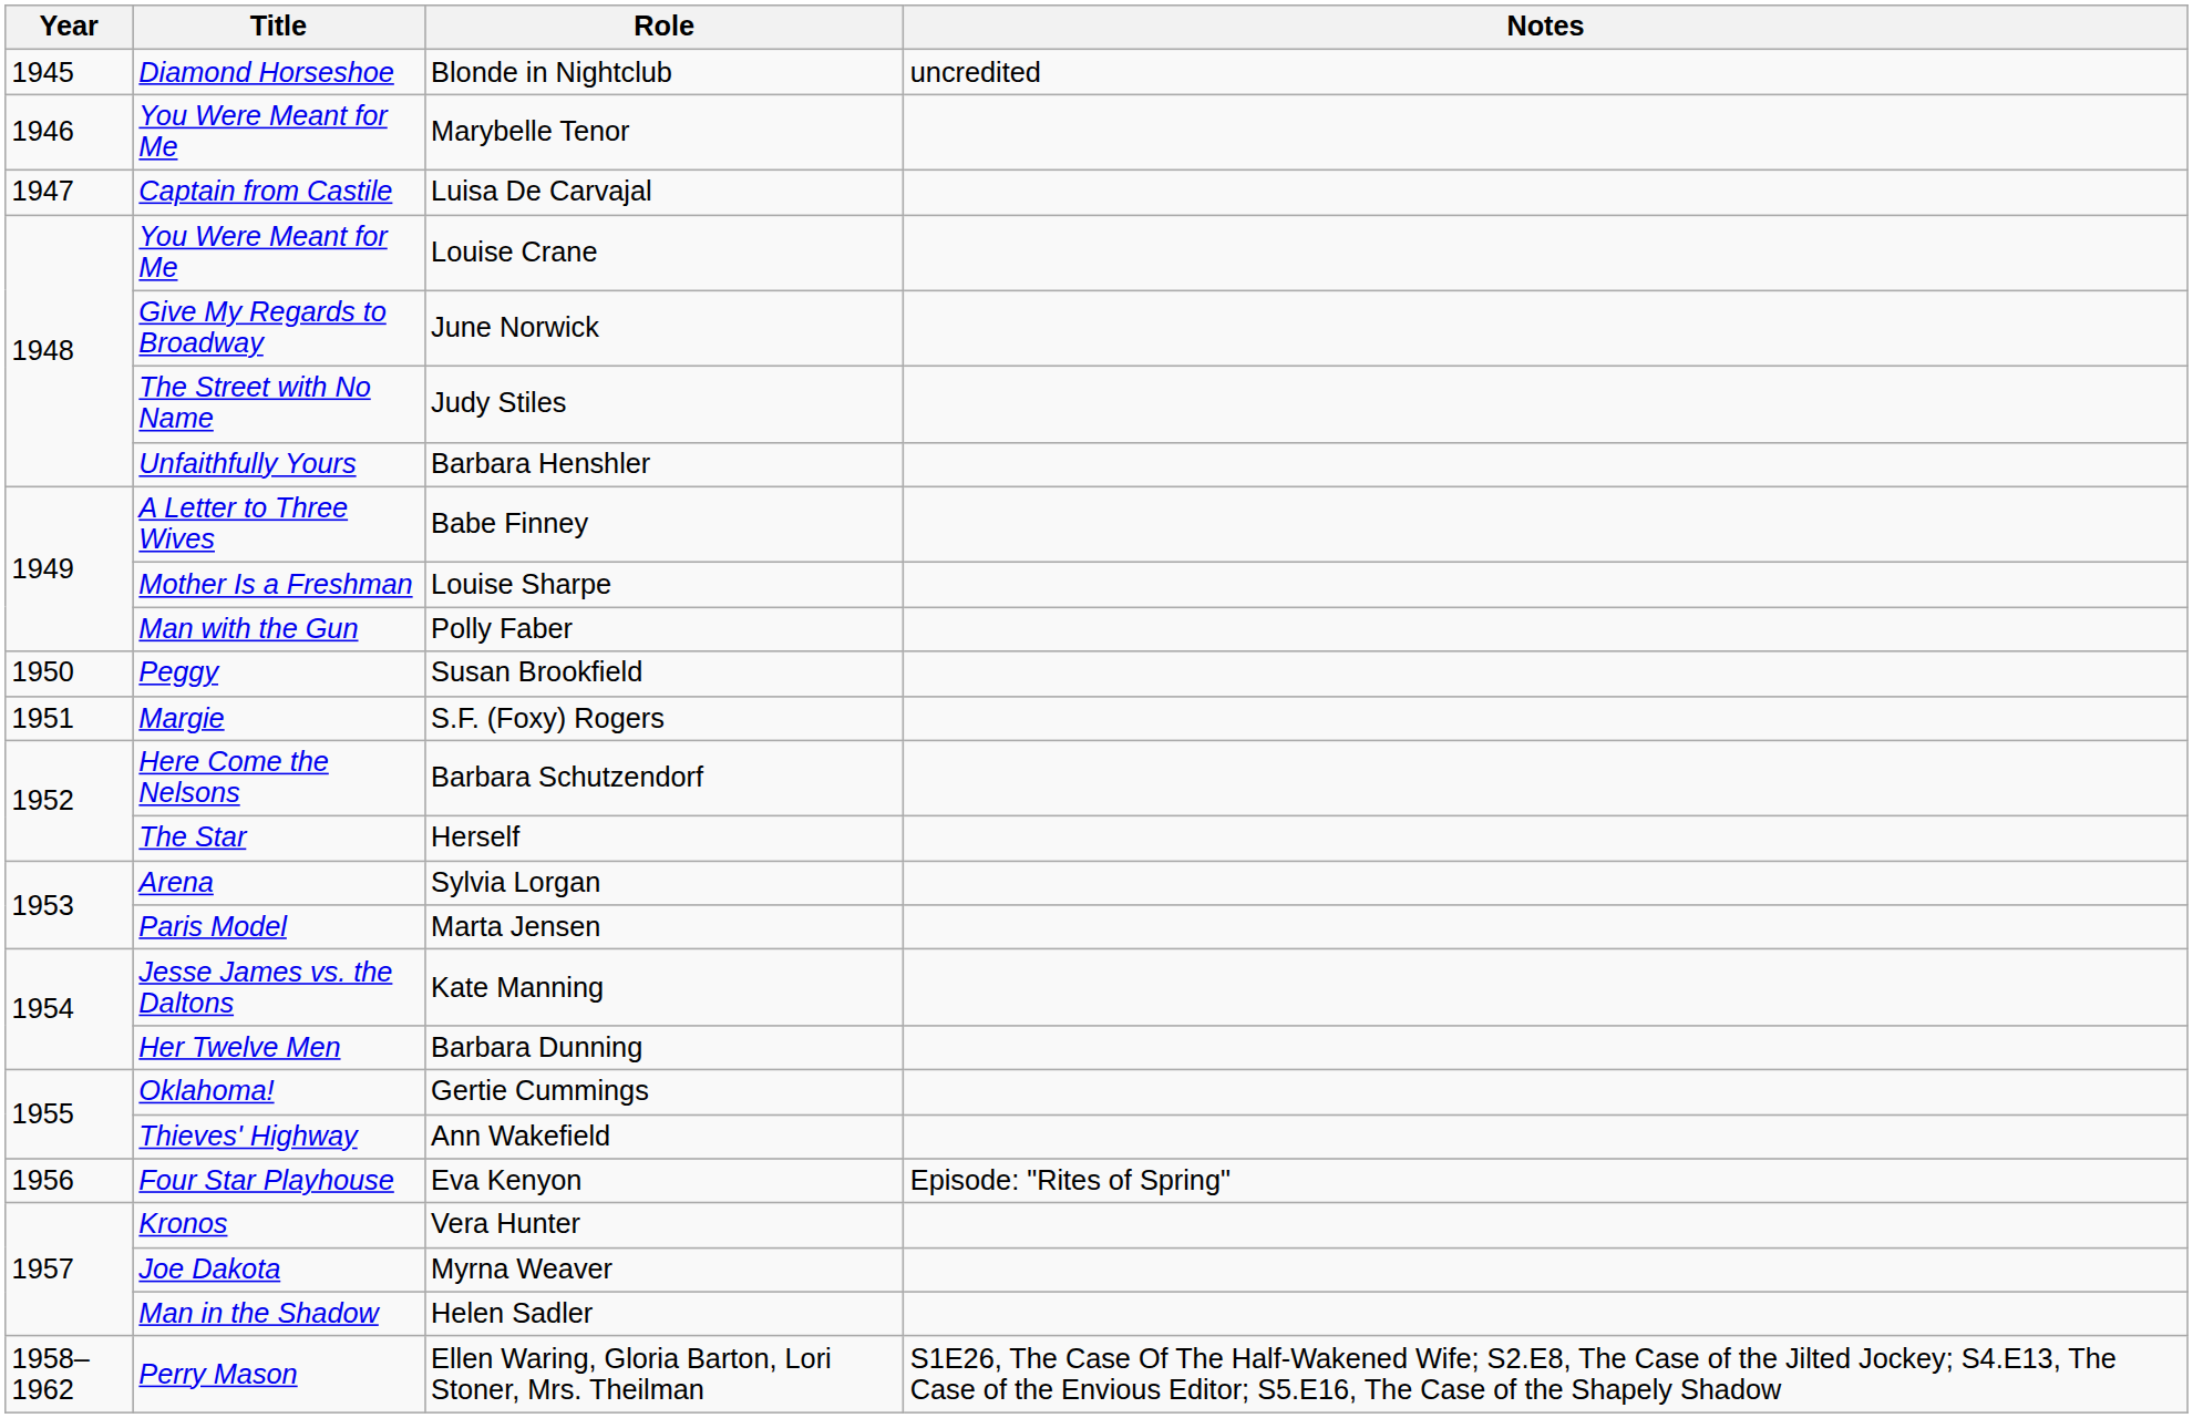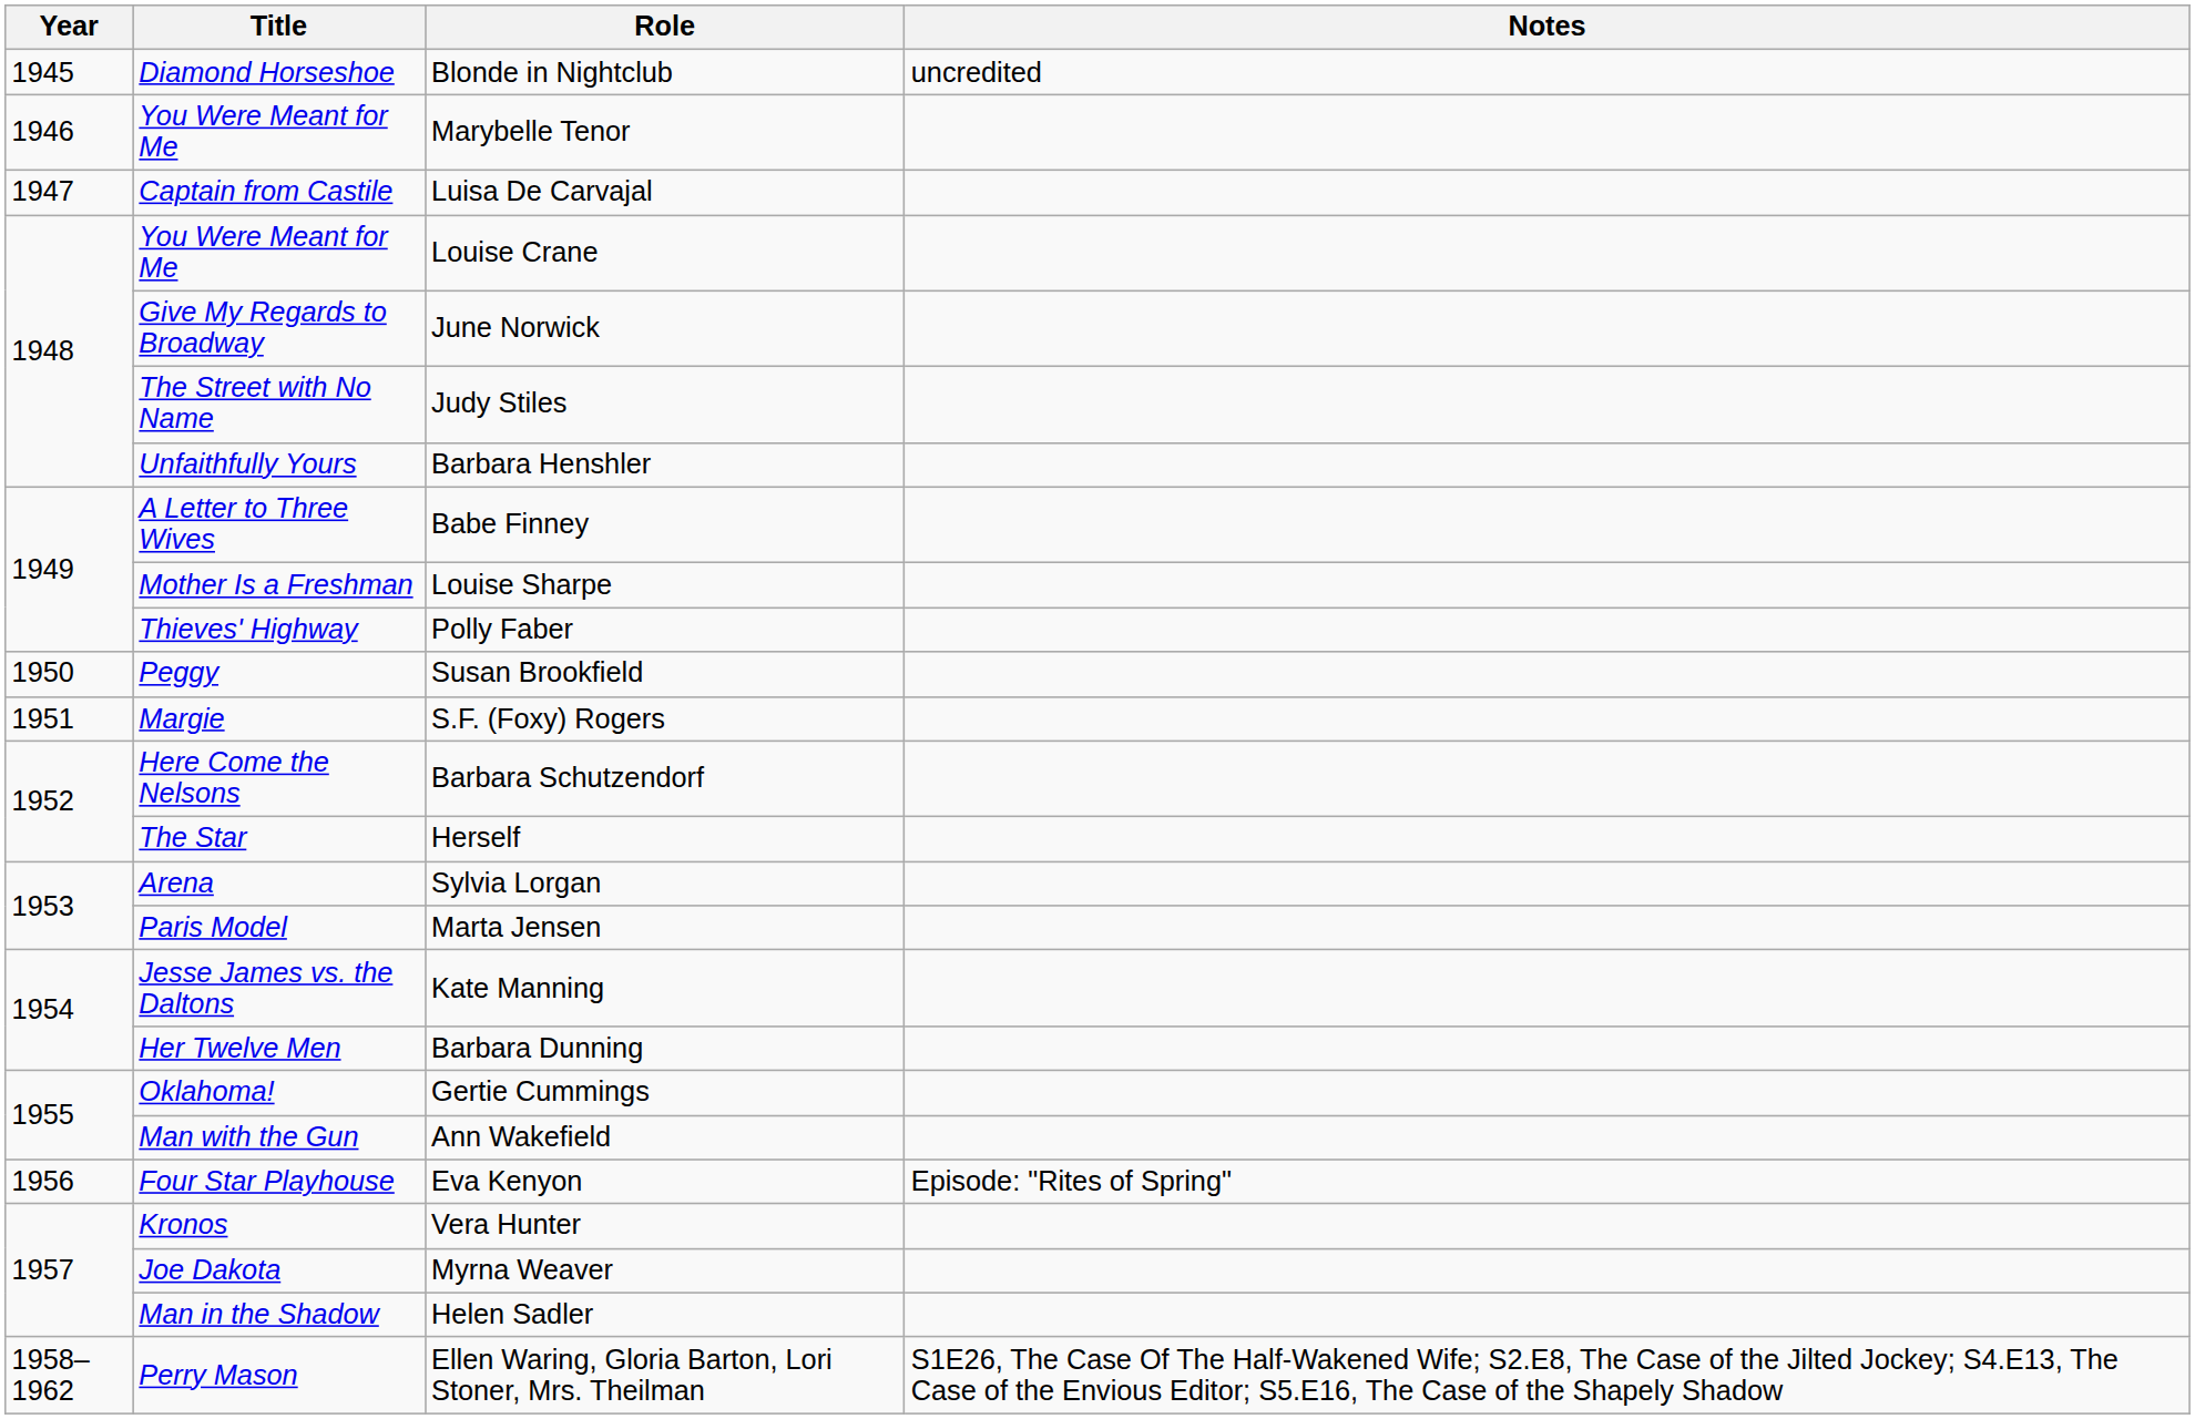 <table class="wikitable">
 <tr>
 <th>Year</th>
 <th>Title</th>
 <th>Role</th>
 <th>Notes</th>
 </tr>
 <tr>
 <td>1945</td>
 <td><em><a href='#'>Diamond Horseshoe</a></em></td>
 <td>Blonde in Nightclub</td>
 <td>uncredited</td>
 </tr>
 <tr>
 <td>1946</td>
 <td><em><a href='#'>You Were Meant for Me</a></em></td>
 <td>Marybelle Tenor</td>
 <td></td>
 </tr>
 <tr>
 <td>1947</td>
 <td><em><a href='#'>Captain from Castile</a></em></td>
 <td>Luisa De Carvajal</td>
 <td></td>
 </tr>
 <tr>
 <td rowspan=4>1948</td>
 <td><em><a href='#'>You Were Meant for Me</a></em></td>
 <td>Louise Crane</td>
 <td></td>
 </tr>
 <tr>
 <td><em><a href='#'>Give My Regards to Broadway</a></em></td>
 <td>June Norwick</td>
 <td></td>
 </tr>
 <tr>
 <td><em><a href='#'>The Street with No Name</a></em></td>
 <td>Judy Stiles</td>
 <td></td>
 </tr>
 <tr>
 <td><em><a href='#'>Unfaithfully Yours</a></em></td>
 <td>Barbara Henshler</td>
 <td></td>
 </tr>
 <tr>
 <td rowspan=3>1949</td>
 <td><em><a href='#'>A Letter to Three Wives</a></em></td>
 <td>Babe Finney</td>
 <td></td>
 </tr>
 <tr>
 <td><em><a href='#'>Mother Is a Freshman</a></em></td>
 <td>Louise Sharpe</td>
 <td></td>
 </tr>
 <tr>
-<td><em><a href='#'>Man with the Gun</a></em></td>
+<td><em><a href='#'>Thieves' Highway</a></em></td>
 <td>Polly Faber</td>
 <td></td>
 </tr>
 <tr>
 <td>1950</td>
 <td><em><a href='#'>Peggy</a></em></td>
 <td>Susan Brookfield</td>
 <td></td>
 </tr>
 <tr>
 <td>1951</td>
 <td><em><a href='#'>Margie</a></em></td>
 <td>S.F. (Foxy) Rogers</td>
 <td></td>
 </tr>
 <tr>
 <td rowspan=2>1952</td>
 <td><em><a href='#'>Here Come the Nelsons</a></em></td>
 <td>Barbara Schutzendorf</td>
 <td></td>
 </tr>
 <tr>
 <td><em><a href='#'>The Star</a></em></td>
 <td>Herself</td>
 <td></td>
 </tr>
 <tr>
 <td rowspan=2>1953</td>
 <td><em><a href='#'>Arena</a></em></td>
 <td>Sylvia Lorgan</td>
 <td></td>
 </tr>
 <tr>
 <td><em><a href='#'>Paris Model</a></em></td>
 <td>Marta Jensen</td>
 <td></td>
 </tr>
 <tr>
 <td rowspan=2>1954</td>
 <td><em><a href='#'>Jesse James vs. the Daltons</a></em></td>
 <td>Kate Manning</td>
 <td></td>
 </tr>
 <tr>
 <td><em><a href='#'>Her Twelve Men</a></em></td>
 <td>Barbara Dunning</td>
 <td></td>
 </tr>
 <tr>
 <td rowspan=2>1955</td>
 <td><em><a href='#'>Oklahoma!</a></em></td>
 <td>Gertie Cummings</td>
 <td></td>
 </tr>
 <tr>
-<td><em><a href='#'>Thieves' Highway</a></em></td>
+<td><em><a href='#'>Man with the Gun</a></em></td>
 <td>Ann Wakefield</td>
 <td></td>
 </tr>
 <tr>
 <td>1956</td>
 <td><em><a href='#'>Four Star Playhouse</a></em></td>
 <td>Eva Kenyon</td>
 <td>Episode: "Rites of Spring"</td>
 </tr>
 <tr>
 <td rowspan=3>1957</td>
 <td><em><a href='#'>Kronos</a></em></td>
 <td>Vera Hunter</td>
 <td></td>
 </tr>
 <tr>
 <td><em><a href='#'>Joe Dakota</a></em></td>
 <td>Myrna Weaver</td>
 <td></td>
 </tr>
 <tr>
 <td><em><a href='#'>Man in the Shadow</a></em></td>
 <td>Helen Sadler</td>
 <td></td>
 </tr>
 <tr>
 <td>1958–1962</td>
 <td><em><a href='#'>Perry Mason</a></em></td>
 <td>Ellen Waring, Gloria Barton, Lori Stoner, Mrs. Theilman</td>
 <td>S1E26, The Case Of The Half-Wakened Wife; S2.E8, The Case of the Jilted Jockey; S4.E13, The Case of the Envious Editor; S5.E16, The Case of the Shapely Shadow</td>
 </tr>
 </table>
